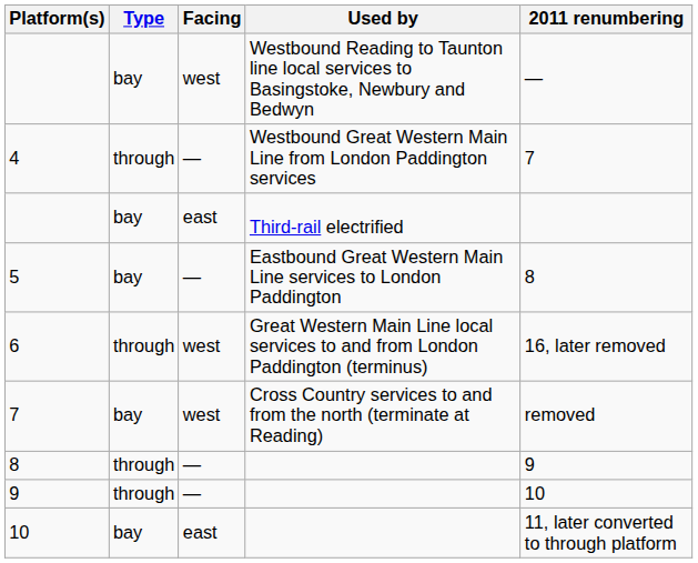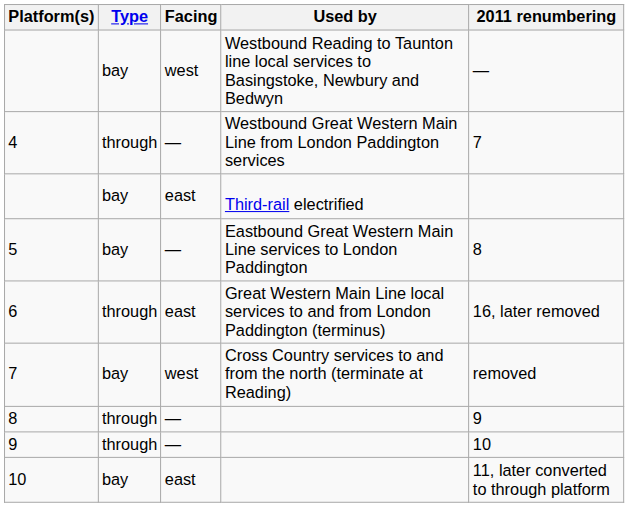 <table class="wikitable">
 <tr>
 <th>Platform(s)</th>
 <th><a href='#'>Type</a></th>
 <th>Facing</th>
 <th>Used by</th>
 <th>2011 renumbering</th>
 </tr>
 <tr>
 <td></td>
 <td>bay</td>
 <td>west</td>
 <td>Westbound Reading to Taunton line local services to Basingstoke, Newbury and Bedwyn</td>
 <td>—</td>
 </tr>
 <tr>
 <td>4</td>
 <td>through</td>
 <td>—</td>
 <td>Westbound Great Western Main Line from London Paddington services</td>
 <td>7</td>
 </tr>
 <tr>
 <td></td>
 <td>bay</td>
 <td>east</td>
 <td><br><a href='#'>Third-rail</a> electrified</td>
 <td></td>
 </tr>
 <tr>
 <td>5</td>
 <td>bay</td>
 <td>—</td>
 <td>Eastbound Great Western Main Line services to London Paddington</td>
 <td>8</td>
 </tr>
 <tr>
 <td>6</td>
 <td>through</td>
-<td>west</td>
+<td>east</td>
 <td>Great Western Main Line local services to and from London Paddington (terminus)</td>
 <td>16, later removed</td>
 </tr>
 <tr>
 <td>7</td>
 <td>bay</td>
 <td>west</td>
 <td>Cross Country services to and from the north (terminate at Reading)</td>
 <td>removed</td>
 </tr>
 <tr>
 <td>8</td>
 <td>through</td>
 <td>—</td>
 <td></td>
 <td>9</td>
 </tr>
 <tr>
 <td>9</td>
 <td>through</td>
 <td>—</td>
 <td></td>
 <td>10</td>
 </tr>
 <tr>
 <td>10</td>
 <td>bay</td>
 <td>east</td>
 <td></td>
 <td>11, later converted to through platform</td>
 </tr>
 </table>
